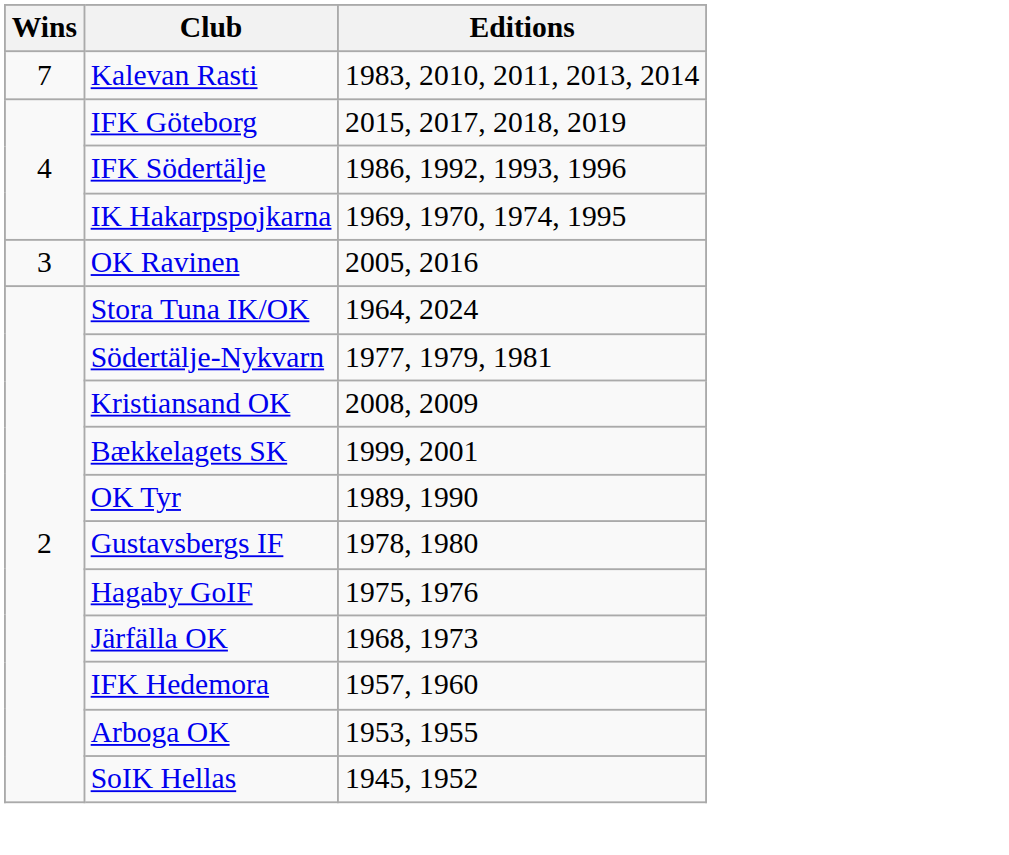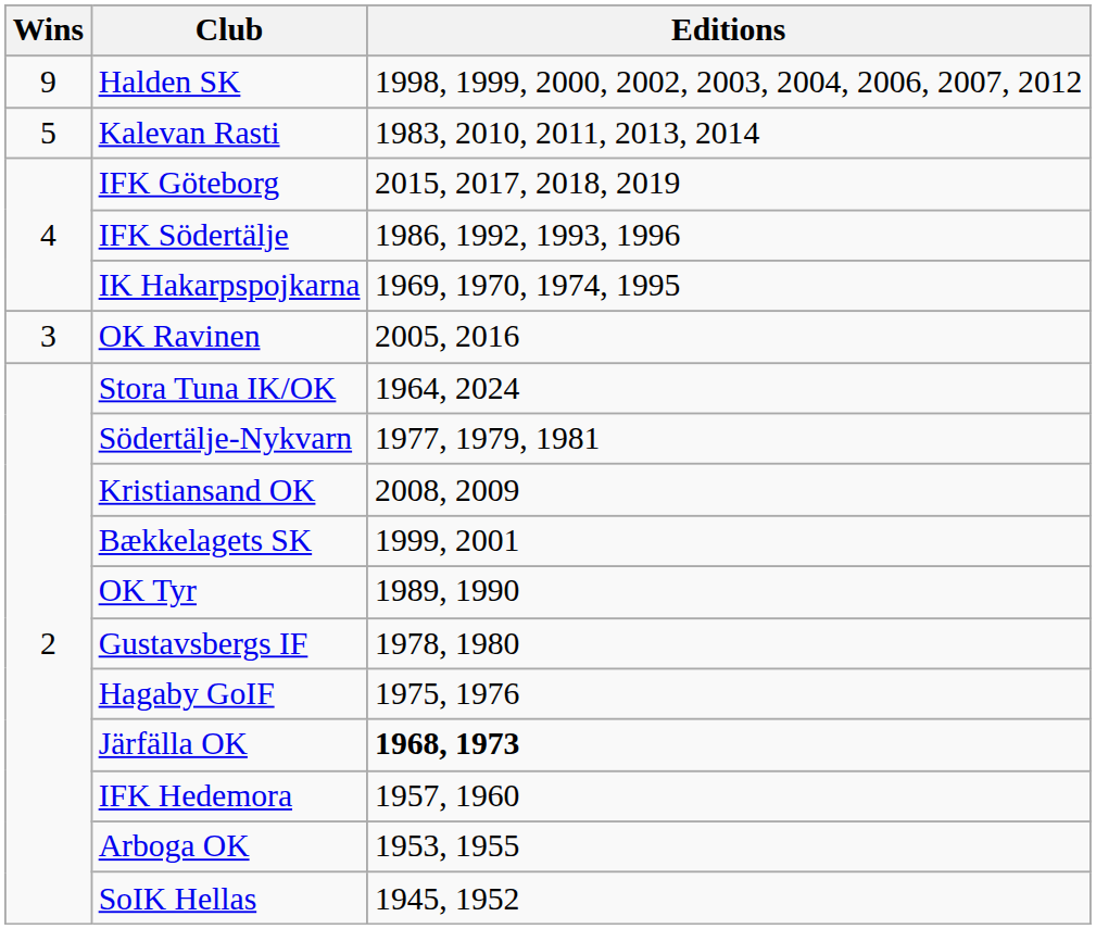 <table class="wikitable">
 <tr>
 <th>Wins</th>
 <th>Club</th>
 <th>Editions</th>
 </tr>
 <tr>
-<td align=center>7</td>
+<td align=center>9</td>
+<td> <a href='#'>Halden SK</a></td>
+<td>1998, 1999, 2000, 2002, 2003, 2004, 2006, 2007, 2012</td>
+</tr>
+<tr>
+<td align=center>5</td>
 <td> <a href='#'>Kalevan Rasti</a></td>
 <td>1983, 2010, 2011, 2013, 2014</td>
 </tr>
 <tr>
 <td align=center rowspan=3>4</td>
 <td> <a href='#'>IFK Göteborg</a></td>
 <td>2015, 2017, 2018, 2019</td>
 </tr>
 <tr>
 <td> <a href='#'>IFK Södertälje</a></td>
 <td>1986, 1992, 1993, 1996</td>
 </tr>
 <tr>
 <td> <a href='#'>IK Hakarpspojkarna</a></td>
 <td>1969, 1970, 1974, 1995</td>
 </tr>
 <tr>
 <td align=center rowspan=1>3</td>
 <td> <a href='#'>OK Ravinen</a></td>
 <td>2005, 2016</td>
 </tr>
 <tr>
 <td align=center rowspan=11>2</td>
 <td> <a href='#'>Stora Tuna IK/OK</a></td>
 <td>1964, 2024</td>
 </tr>
 <tr>
 <td> <a href='#'>Södertälje-Nykvarn</a></td>
 <td>1977, 1979, 1981</td>
 </tr>
 <tr>
 <td> <a href='#'>Kristiansand OK</a></td>
 <td>2008, 2009</td>
 </tr>
 <tr>
 <td> <a href='#'>Bækkelagets SK</a></td>
 <td>1999, 2001</td>
 </tr>
 <tr>
 <td> <a href='#'>OK Tyr</a></td>
 <td>1989, 1990</td>
 </tr>
 <tr>
 <td> <a href='#'>Gustavsbergs IF</a></td>
 <td>1978, 1980</td>
 </tr>
 <tr>
 <td> <a href='#'>Hagaby GoIF</a></td>
 <td>1975, 1976</td>
 </tr>
 <tr>
 <td> <a href='#'>Järfälla OK</a></td>
-<td>1968, 1973</td>
+<td><strong>1968, 1973</strong></td>
 </tr>
 <tr>
 <td> <a href='#'>IFK Hedemora</a></td>
 <td>1957, 1960</td>
 </tr>
 <tr>
 <td> <a href='#'>Arboga OK</a></td>
 <td>1953, 1955</td>
 </tr>
 <tr>
 <td> <a href='#'>SoIK Hellas</a></td>
 <td>1945, 1952</td>
 </tr>
 </table>
